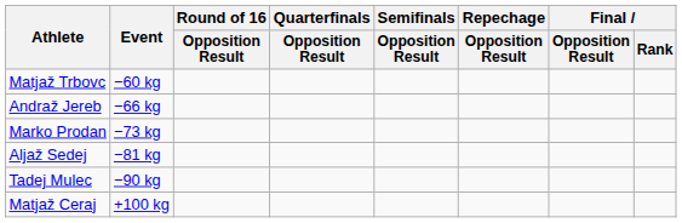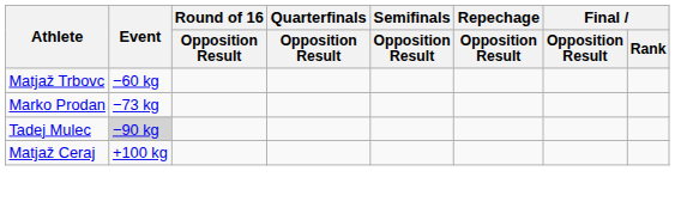 <table class="wikitable" style="font-size:90%">
 <tr>
 <th rowspan="2">Athlete</th>
 <th rowspan="2">Event</th>
 <th>Round of 16</th>
 <th>Quarterfinals</th>
 <th>Semifinals</th>
 <th>Repechage</th>
 <th colspan=2>Final / </th>
 </tr>
 <tr style="font-size:95%">
 <th>Opposition<br>Result</th>
 <th>Opposition<br>Result</th>
 <th>Opposition<br>Result</th>
 <th>Opposition<br>Result</th>
 <th>Opposition<br>Result</th>
 <th>Rank</th>
 </tr>
 <tr align=center>
 <td align=left><a href='#'>Matjaž Trbovc</a></td>
 <td align=left><a href='#'>−60 kg</a></td>
 <td></td>
 <td></td>
 <td></td>
 <td></td>
 <td></td>
 <td></td>
 </tr>
 <tr align=center>
-<td align=left><a href='#'>Andraž Jereb</a></td>
-<td align=left><a href='#'>−66 kg</a></td>
-<td></td>
-<td></td>
-<td></td>
-<td></td>
-<td></td>
-<td></td>
-</tr>
-<tr align=center>
 <td align=left><a href='#'>Marko Prodan</a></td>
 <td align=left><a href='#'>−73 kg</a></td>
 <td></td>
 <td></td>
 <td></td>
 <td></td>
 <td></td>
 <td></td>
 </tr>
 <tr align=center>
-<td align=left><a href='#'>Aljaž Sedej</a></td>
-<td align=left><a href='#'>−81 kg</a></td>
-<td></td>
-<td></td>
-<td></td>
-<td></td>
-<td></td>
-<td></td>
-</tr>
-<tr align=center>
 <td align=left><a href='#'>Tadej Mulec</a></td>
-<td align=left><a href='#'>−90 kg</a></td>
+<td align=left style="background: lightgrey;"><a href='#'>−90 kg</a></td>
 <td></td>
 <td></td>
 <td></td>
 <td></td>
 <td></td>
 <td></td>
 </tr>
 <tr align=center>
 <td align=left><a href='#'>Matjaž Ceraj</a></td>
 <td align=left><a href='#'>+100 kg</a></td>
 <td></td>
 <td></td>
 <td></td>
 <td></td>
 <td></td>
 <td></td>
 </tr>
 </table>
